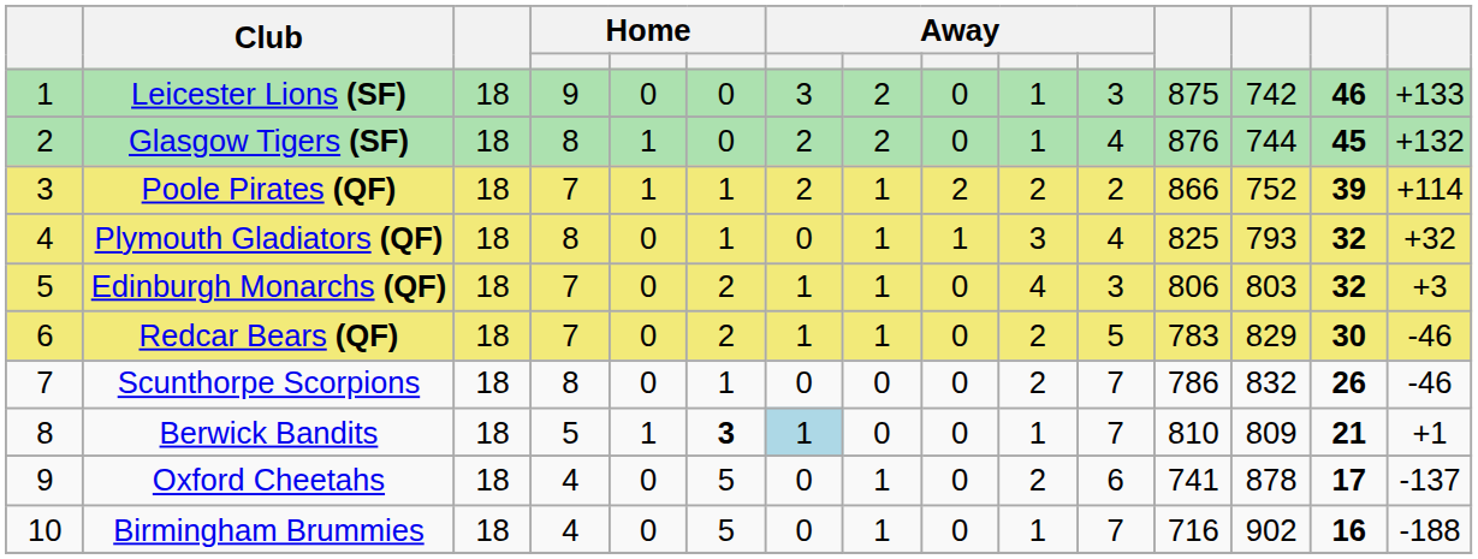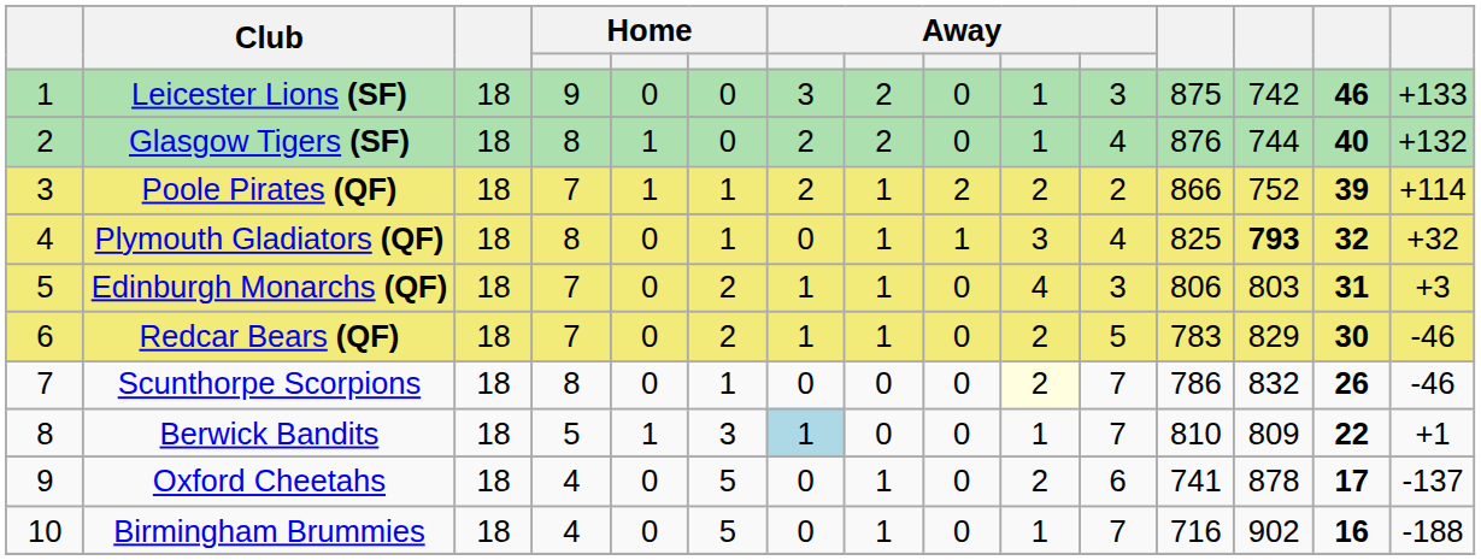 <table class="wikitable" style="text-align:center; font-size:85%">
 <tr>
 <th rowspan="2" style="width:28px;"></th>
 <th rowspan=2>Club</th>
 <th rowspan="2" style="width:28px;"></th>
 <th colspan=3>Home</th>
 <th colspan=5>Away</th>
 <th rowspan="2" style="width:28px;"></th>
 <th rowspan="2" style="width:28px;"></th>
 <th rowspan="2" style="width:28px;"></th>
 <th rowspan="2" style="width:28px;"></th>
 </tr>
 <tr>
 <th width=28></th>
 <th width=28></th>
 <th width=28></th>
 <th width=28></th>
 <th width=28></th>
 <th width=28></th>
 <th width=28></th>
 <th width=28></th>
 </tr>
 <tr style="background:#ACE1AF;">
 <td align="center">1</td>
 <td><a href='#'>Leicester Lions</a> <strong>(SF)</strong></td>
 <td align="center">18</td>
 <td align="center">9</td>
 <td align="center">0</td>
 <td align="center">0</td>
 <td align="center">3</td>
 <td align="center">2</td>
 <td align="center">0</td>
 <td align="center">1</td>
 <td align="center">3</td>
 <td align="center">875</td>
 <td align="center">742</td>
 <td align="center"><strong>46</strong></td>
 <td align="center">+133</td>
 </tr>
 <tr style="background:#ACE1AF;">
 <td align="center">2</td>
 <td><a href='#'>Glasgow Tigers</a> <strong>(SF)</strong></td>
 <td align="center">18</td>
 <td align="center">8</td>
 <td align="center">1</td>
 <td align="center">0</td>
 <td align="center">2</td>
 <td align="center">2</td>
 <td align="center">0</td>
 <td align="center">1</td>
 <td align="center">4</td>
 <td align="center">876</td>
 <td align="center">744</td>
-<td align="center"><strong>45</strong></td>
+<td align="center"><strong>40</strong></td>
 <td align="center">+132</td>
 </tr>
 <tr style="background:#f2ea79;">
 <td align="center">3</td>
 <td><a href='#'>Poole Pirates</a> <strong>(QF)</strong></td>
 <td align="center">18</td>
 <td align="center">7</td>
 <td align="center">1</td>
 <td align="center">1</td>
 <td align="center">2</td>
 <td align="center">1</td>
 <td align="center">2</td>
 <td align="center">2</td>
 <td align="center">2</td>
 <td align="center">866</td>
 <td align="center">752</td>
 <td align="center"><strong>39</strong></td>
 <td align="center">+114</td>
 </tr>
 <tr style="background:#f2ea79;">
 <td align="center">4</td>
 <td><a href='#'>Plymouth Gladiators</a> <strong>(QF)</strong></td>
 <td align="center">18</td>
 <td align="center">8</td>
 <td align="center">0</td>
 <td align="center">1</td>
 <td align="center">0</td>
 <td align="center">1</td>
 <td align="center">1</td>
 <td align="center">3</td>
 <td align="center">4</td>
 <td align="center">825</td>
-<td align="center">793</td>
+<td align="center"><strong>793</strong></td>
 <td align="center"><strong>32</strong></td>
 <td align="center">+32</td>
 </tr>
 <tr style="background:#f2ea79;">
 <td align="center">5</td>
 <td><a href='#'>Edinburgh Monarchs</a> <strong>(QF)</strong></td>
 <td align="center">18</td>
 <td align="center">7</td>
 <td align="center">0</td>
 <td align="center">2</td>
 <td align="center">1</td>
 <td align="center">1</td>
 <td align="center">0</td>
 <td align="center">4</td>
 <td align="center">3</td>
 <td align="center">806</td>
 <td align="center">803</td>
-<td align="center"><strong>32</strong></td>
+<td align="center"><strong>31</strong></td>
 <td align="center">+3</td>
 </tr>
 <tr style="background:#f2ea79;">
 <td align="center">6</td>
 <td><a href='#'>Redcar Bears</a> <strong>(QF)</strong></td>
 <td align="center">18</td>
 <td align="center">7</td>
 <td align="center">0</td>
 <td align="center">2</td>
 <td align="center">1</td>
 <td align="center">1</td>
 <td align="center">0</td>
 <td align="center">2</td>
 <td align="center">5</td>
 <td align="center">783</td>
 <td align="center">829</td>
 <td align="center"><strong>30</strong></td>
 <td align="center">-46</td>
 </tr>
 <tr>
 <td align="center">7</td>
 <td><a href='#'>Scunthorpe Scorpions</a></td>
 <td align="center">18</td>
 <td align="center">8</td>
 <td align="center">0</td>
 <td align="center">1</td>
 <td align="center">0</td>
 <td align="center">0</td>
 <td align="center">0</td>
-<td align="center">2</td>
+<td align="center" style="background: lightyellow;">2</td>
 <td align="center">7</td>
 <td align="center">786</td>
 <td align="center">832</td>
 <td align="center"><strong>26</strong></td>
 <td align="center">-46</td>
 </tr>
 <tr>
 <td align="center">8</td>
 <td><a href='#'>Berwick Bandits</a></td>
 <td align="center">18</td>
 <td align="center">5</td>
 <td align="center">1</td>
-<td align="center"><strong>3</strong></td>
+<td align="center">3</td>
 <td align="center" style="background: lightblue;">1</td>
 <td align="center">0</td>
 <td align="center">0</td>
 <td align="center">1</td>
 <td align="center">7</td>
 <td align="center">810</td>
 <td align="center">809</td>
-<td align="center"><strong>21</strong></td>
+<td align="center"><strong>22</strong></td>
 <td align="center">+1</td>
 </tr>
 <tr>
 <td align="center">9</td>
 <td><a href='#'>Oxford Cheetahs</a></td>
 <td align="center">18</td>
 <td align="center">4</td>
 <td align="center">0</td>
 <td align="center">5</td>
 <td align="center">0</td>
 <td align="center">1</td>
 <td align="center">0</td>
 <td align="center">2</td>
 <td align="center">6</td>
 <td align="center">741</td>
 <td align="center">878</td>
 <td align="center"><strong>17</strong></td>
 <td align="center">-137</td>
 </tr>
 <tr>
 <td align="center">10</td>
 <td><a href='#'>Birmingham Brummies</a></td>
 <td align="center">18</td>
 <td align="center">4</td>
 <td align="center">0</td>
 <td align="center">5</td>
 <td align="center">0</td>
 <td align="center">1</td>
 <td align="center">0</td>
 <td align="center">1</td>
 <td align="center">7</td>
 <td align="center">716</td>
 <td align="center">902</td>
 <td align="center"><strong>16</strong></td>
 <td align="center">-188</td>
 </tr>
 <tr>
 </tr>
 </table>
